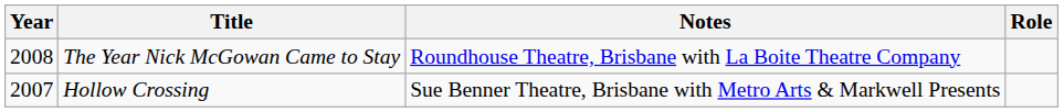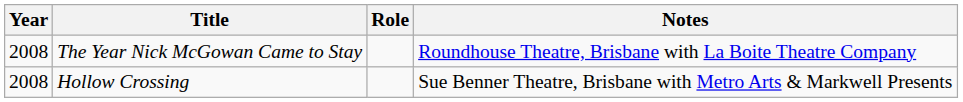 <table class=wikitable>
 <tr>
 <th>Year</th>
 <th>Title</th>
+<th>Role</th>
 <th>Notes</th>
-<th>Role</th>
 </tr>
 <tr>
 <td>2008</td>
 <td><em>The Year Nick McGowan Came to Stay</em></td>
+<td></td>
 <td><a href='#'>Roundhouse Theatre, Brisbane</a> with <a href='#'>La Boite Theatre Company</a></td>
-<td></td>
 </tr>
 <tr>
-<td>2007</td>
+<td>2008</td>
 <td><em>Hollow Crossing</em></td>
+<td></td>
 <td>Sue Benner Theatre, Brisbane with <a href='#'>Metro Arts</a> & Markwell Presents</td>
-<td></td>
 </tr>
 </table>
